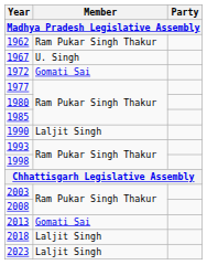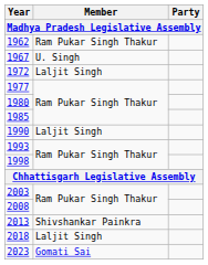 <table class="wikitable">
 <tr>
 <th>Year</th>
 <th>Member</th>
 <th colspan="2">Party</th>
 </tr>
 <tr>
 <th colspan=4><a href='#'>Madhya Pradesh Legislative Assembly</a></th>
 </tr>
 <tr>
 <td><a href='#'>1962</a></td>
 <td>Ram Pukar Singh Thakur</td>
 <td></td>
 </tr>
 <tr>
 <td><a href='#'>1967</a></td>
 <td>U. Singh</td>
 <td></td>
 </tr>
 <tr>
 <td><a href='#'>1972</a></td>
-<td><a href='#'>Gomati Sai</a></td>
+<td>Laljit Singh</td>
 <td></td>
 </tr>
 <tr>
 <td><a href='#'>1977</a></td>
 <td rowspan="3">Ram Pukar Singh Thakur</td>
 <td></td>
 </tr>
 <tr>
 <td><a href='#'>1980</a></td>
 <td></td>
 </tr>
 <tr>
 <td><a href='#'>1985</a></td>
 <td></td>
 </tr>
 <tr>
 <td><a href='#'>1990</a></td>
 <td>Laljit Singh</td>
 <td></td>
 </tr>
 <tr>
 <td><a href='#'>1993</a></td>
 <td rowspan="2">Ram Pukar Singh Thakur</td>
 <td></td>
 </tr>
 <tr>
 <td><a href='#'>1998</a></td>
 </tr>
 <tr>
 <th colspan=4><a href='#'>Chhattisgarh Legislative Assembly</a></th>
 </tr>
 <tr>
 <td><a href='#'>2003</a></td>
 <td rowspan="2">Ram Pukar Singh Thakur</td>
 <td></td>
 </tr>
 <tr>
 <td><a href='#'>2008</a></td>
 </tr>
 <tr>
 <td><a href='#'>2013</a></td>
-<td><a href='#'>Gomati Sai</a></td>
+<td>Shivshankar Painkra</td>
 <td></td>
 </tr>
 <tr>
 <td><a href='#'>2018</a></td>
 <td>Laljit Singh</td>
 <td></td>
 </tr>
 <tr>
 <td><a href='#'>2023</a></td>
-<td>Laljit Singh</td>
+<td><a href='#'>Gomati Sai</a></td>
 <td></td>
 </tr>
 </table>
